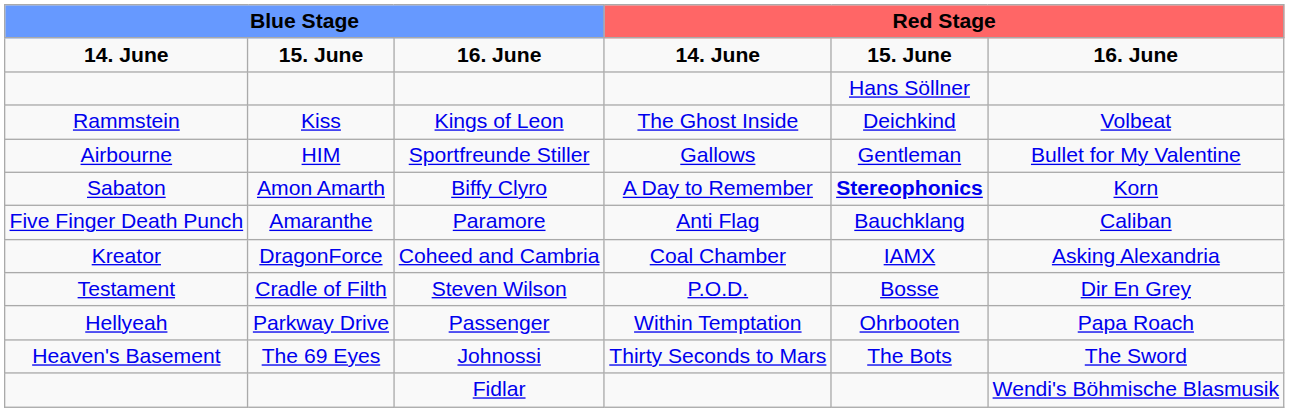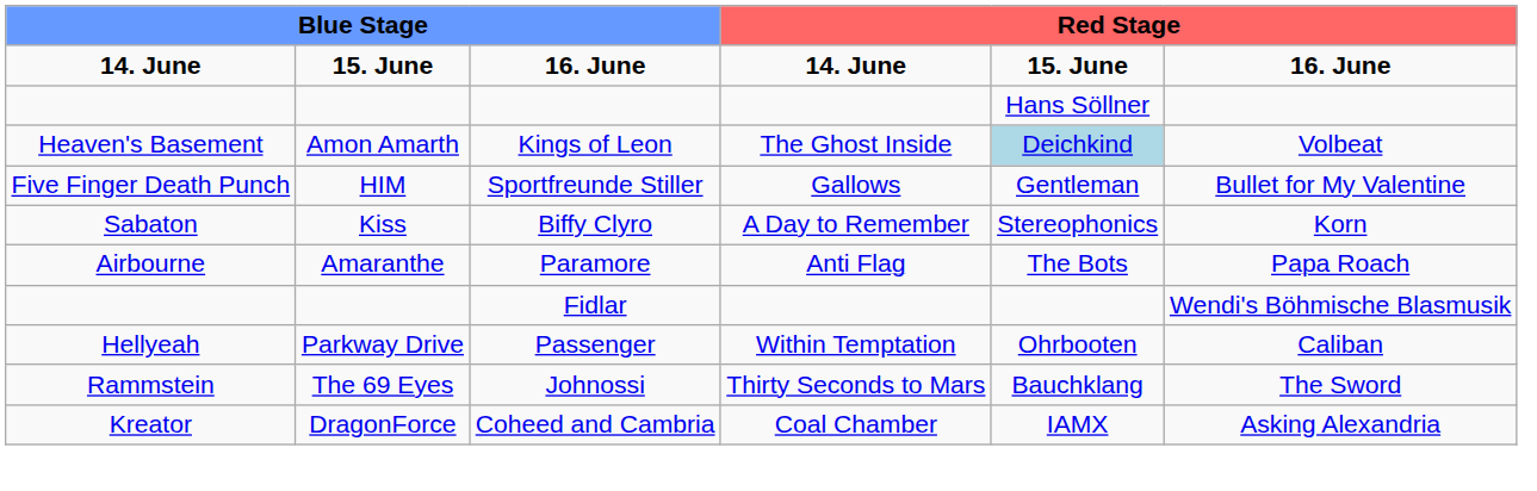 <table class="wikitable" style="text-align:center">
 <tr>
 <td colspan="3" style="background-color:#6699FF"><strong>Blue Stage</strong></td>
 <td colspan="3" style="background-color:#FF6666"><strong>Red Stage</strong></td>
 </tr>
 <tr>
 <td><strong>14. June</strong></td>
 <td><strong>15. June</strong></td>
 <td><strong>16. June</strong></td>
 <td><strong>14. June</strong></td>
 <td><strong>15. June</strong></td>
 <td><strong>16. June</strong></td>
 </tr>
 <tr>
 <td></td>
 <td></td>
 <td></td>
 <td></td>
 <td><a href='#'>Hans Söllner</a></td>
 <td></td>
 </tr>
 <tr>
-<td><a href='#'>Rammstein</a></td>
-<td><a href='#'>Kiss</a></td>
+<td><a href='#'>Heaven's Basement</a></td>
+<td><a href='#'>Amon Amarth</a></td>
 <td><a href='#'>Kings of Leon</a></td>
 <td><a href='#'>The Ghost Inside</a></td>
-<td><a href='#'>Deichkind</a></td>
+<td style="background: lightblue;"><a href='#'>Deichkind</a></td>
 <td><a href='#'>Volbeat</a></td>
 </tr>
 <tr>
-<td><a href='#'>Airbourne</a></td>
+<td><a href='#'>Five Finger Death Punch</a></td>
 <td><a href='#'>HIM</a></td>
 <td><a href='#'>Sportfreunde Stiller</a></td>
 <td><a href='#'>Gallows</a></td>
 <td><a href='#'>Gentleman</a></td>
 <td><a href='#'>Bullet for My Valentine</a></td>
 </tr>
 <tr>
 <td><a href='#'>Sabaton</a></td>
-<td><a href='#'>Amon Amarth</a></td>
+<td><a href='#'>Kiss</a></td>
 <td><a href='#'>Biffy Clyro</a></td>
 <td><a href='#'>A Day to Remember</a></td>
-<td><strong><a href='#'>Stereophonics</a></strong></td>
+<td><a href='#'>Stereophonics</a></td>
 <td><a href='#'>Korn</a></td>
 </tr>
 <tr>
-<td><a href='#'>Five Finger Death Punch</a></td>
+<td><a href='#'>Airbourne</a></td>
 <td><a href='#'>Amaranthe</a></td>
 <td><a href='#'>Paramore</a></td>
 <td><a href='#'>Anti Flag</a></td>
+<td><a href='#'>The Bots</a></td>
+<td><a href='#'>Papa Roach</a></td>
+</tr>
+<tr>
+<td></td>
+<td></td>
+<td><a href='#'>Fidlar</a></td>
+<td></td>
+<td></td>
+<td><a href='#'>Wendi's Böhmische Blasmusik</a></td>
+</tr>
+<tr>
+<td><a href='#'>Hellyeah</a></td>
+<td><a href='#'>Parkway Drive</a></td>
+<td><a href='#'>Passenger</a></td>
+<td><a href='#'>Within Temptation</a></td>
+<td><a href='#'>Ohrbooten</a></td>
+<td><a href='#'>Caliban</a></td>
+</tr>
+<tr>
+<td><a href='#'>Rammstein</a></td>
+<td><a href='#'>The 69 Eyes</a></td>
+<td><a href='#'>Johnossi</a></td>
+<td><a href='#'>Thirty Seconds to Mars</a></td>
 <td><a href='#'>Bauchklang</a></td>
-<td><a href='#'>Caliban</a></td>
+<td><a href='#'>The Sword</a></td>
 </tr>
 <tr>
 <td><a href='#'>Kreator</a></td>
 <td><a href='#'>DragonForce</a></td>
 <td><a href='#'>Coheed and Cambria</a></td>
 <td><a href='#'>Coal Chamber</a></td>
 <td><a href='#'>IAMX</a></td>
 <td><a href='#'>Asking Alexandria</a></td>
 </tr>
-<tr>
-<td><a href='#'>Testament</a></td>
-<td><a href='#'>Cradle of Filth</a></td>
-<td><a href='#'>Steven Wilson</a></td>
-<td><a href='#'>P.O.D.</a></td>
-<td><a href='#'>Bosse</a></td>
-<td><a href='#'>Dir En Grey</a></td>
-</tr>
-<tr>
-<td><a href='#'>Hellyeah</a></td>
-<td><a href='#'>Parkway Drive</a></td>
-<td><a href='#'>Passenger</a></td>
-<td><a href='#'>Within Temptation</a></td>
-<td><a href='#'>Ohrbooten</a></td>
-<td><a href='#'>Papa Roach</a></td>
-</tr>
-<tr>
-<td><a href='#'>Heaven's Basement</a></td>
-<td><a href='#'>The 69 Eyes</a></td>
-<td><a href='#'>Johnossi</a></td>
-<td><a href='#'>Thirty Seconds to Mars</a></td>
-<td><a href='#'>The Bots</a></td>
-<td><a href='#'>The Sword</a></td>
-</tr>
-<tr>
-<td></td>
-<td></td>
-<td><a href='#'>Fidlar</a></td>
-<td></td>
-<td></td>
-<td><a href='#'>Wendi's Böhmische Blasmusik</a></td>
-</tr>
 </table>
